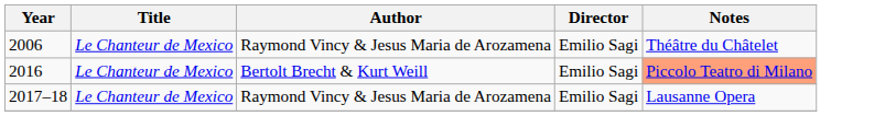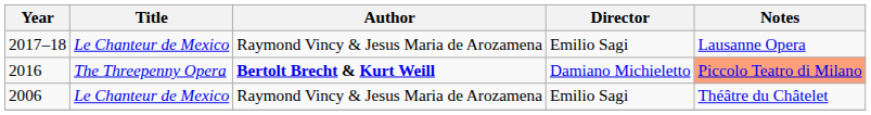 <table class="wikitable">
 <tr>
 <th>Year</th>
 <th>Title</th>
 <th>Author</th>
 <th>Director</th>
 <th>Notes</th>
 </tr>
 <tr>
+<td>2017–18</td>
+<td><em><a href='#'>Le Chanteur de Mexico</a></em></td>
+<td>Raymond Vincy & Jesus Maria de Arozamena</td>
+<td>Emilio Sagi</td>
+<td><a href='#'>Lausanne Opera</a></td>
+</tr>
+<tr>
+<td>2016</td>
+<td><em><a href='#'>The Threepenny Opera</a></em></td>
+<td><strong><a href='#'>Bertolt Brecht</a> & <a href='#'>Kurt Weill</a></strong></td>
+<td><a href='#'>Damiano Michieletto</a></td>
+<td style="background: lightsalmon;"><a href='#'>Piccolo Teatro di Milano</a></td>
+</tr>
+<tr>
 <td>2006</td>
 <td><em><a href='#'>Le Chanteur de Mexico</a></em></td>
 <td>Raymond Vincy & Jesus Maria de Arozamena</td>
 <td>Emilio Sagi</td>
 <td><a href='#'>Théâtre du Châtelet</a></td>
 </tr>
 <tr>
-<td>2016</td>
-<td><em><a href='#'>Le Chanteur de Mexico</a></em></td>
-<td><a href='#'>Bertolt Brecht</a> & <a href='#'>Kurt Weill</a></td>
-<td>Emilio Sagi</td>
-<td style="background: lightsalmon;"><a href='#'>Piccolo Teatro di Milano</a></td>
-</tr>
-<tr>
-<td>2017–18</td>
-<td><em><a href='#'>Le Chanteur de Mexico</a></em></td>
-<td>Raymond Vincy & Jesus Maria de Arozamena</td>
-<td>Emilio Sagi</td>
-<td><a href='#'>Lausanne Opera</a></td>
-</tr>
-<tr>
 </tr>
 </table>
